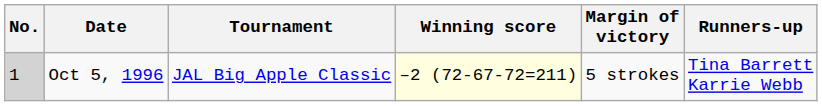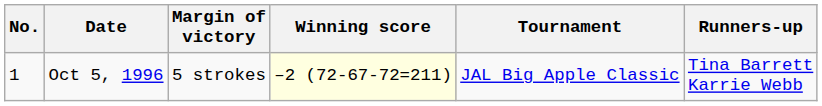 <table class="wikitable" style="font-size:95%;">
 <tr>
 <th>No.</th>
 <th>Date</th>
+<th>Margin of <br>victory</th>
+<th>Winning score</th>
 <th>Tournament</th>
-<th>Winning score</th>
-<th>Margin of <br>victory</th>
 <th>Runners-up</th>
 </tr>
 <tr>
-<td style="background: lightgrey;">1</td>
+<td>1</td>
 <td>Oct 5, <a href='#'>1996</a></td>
+<td>5 strokes</td>
+<td style="background: lightyellow;">–2 (72-67-72=211)</td>
 <td><a href='#'>JAL Big Apple Classic</a></td>
-<td style="background: lightyellow;">–2 (72-67-72=211)</td>
-<td>5 strokes</td>
 <td> <a href='#'>Tina Barrett</a><br> <a href='#'>Karrie Webb</a></td>
 </tr>
 </table>
